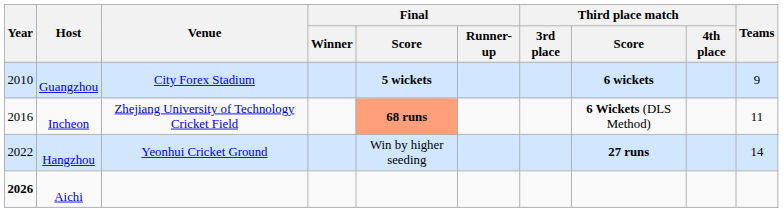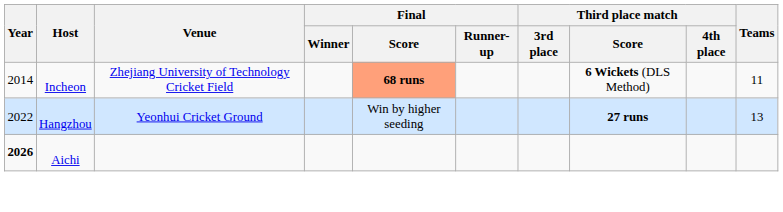 <table class="wikitable" style="font-size:90%; text-align: center;">
 <tr>
 <th rowspan=2>Year</th>
 <th rowspan=2>Host</th>
 <th rowspan="2">Venue</th>
 <th colspan="3">Final</th>
 <th colspan=3>Third place match</th>
 <th rowspan=2>Teams</th>
 </tr>
 <tr>
 <th>Winner</th>
 <th>Score</th>
 <th>Runner-up</th>
 <th>3rd place</th>
 <th>Score</th>
 <th>4th place</th>
 </tr>
-<tr bgcolor=#D0E7FF>
-<td>2010<br></td>
-<td><br><a href='#'>Guangzhou</a></td>
-<td><a href='#'>City Forex Stadium</a></td>
-<td></td>
-<td><strong>5 wickets</strong></td>
-<td></td>
-<td></td>
-<td><strong>6 wickets</strong></td>
-<td></td>
-<td>9</td>
-</tr>
 <tr>
-<td>2016<br></td>
+<td>2014<br></td>
 <td><br><a href='#'>Incheon</a></td>
 <td><a href='#'>Zhejiang University of Technology Cricket Field</a></td>
 <td></td>
 <td style="background: lightsalmon;"><strong>68 runs</strong></td>
 <td></td>
 <td></td>
 <td><strong>6 Wickets</strong> (DLS Method)</td>
 <td></td>
 <td>11</td>
 </tr>
 <tr bgcolor=#D0E7FF>
 <td>2022<br></td>
 <td><br><a href='#'>Hangzhou</a></td>
 <td><a href='#'>Yeonhui Cricket Ground</a></td>
 <td></td>
 <td>Win by higher seeding</td>
 <td></td>
 <td></td>
 <td><strong>27 runs</strong></td>
 <td></td>
-<td>14</td>
+<td>13</td>
 </tr>
 <tr>
 <td><strong>2026<br></strong></td>
 <td><br><a href='#'>Aichi</a></td>
 <td></td>
 <td></td>
 <td></td>
 <td></td>
 <td></td>
 <td></td>
 <td></td>
 <td></td>
 </tr>
 </table>
